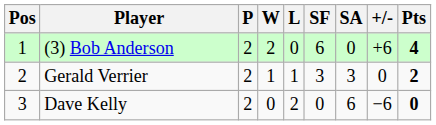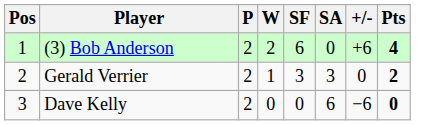 <table class="wikitable" style="text-align:center; margin: 1em auto 1em auto, align:left">
 <tr>
 <th width=20>Pos</th>
 <th width=168>Player</th>
 <th width=3>P</th>
 <th width=3>W</th>
-<th width=3>L</th>
 <th width=20>SF</th>
 <th width=20>SA</th>
 <th width=20>+/-</th>
 <th width=20>Pts</th>
 </tr>
 <tr align=center style="background: #ccffcc;">
 <td>1</td>
 <td align="left"> (3) <a href='#'>Bob Anderson</a></td>
 <td>2</td>
 <td>2</td>
-<td>0</td>
 <td>6</td>
 <td>0</td>
 <td>+6</td>
 <td><strong>4</strong></td>
 </tr>
 <tr align=center>
 <td>2</td>
 <td align="left"> Gerald Verrier</td>
 <td>2</td>
-<td>1</td>
 <td>1</td>
 <td>3</td>
 <td>3</td>
 <td>0</td>
 <td><strong>2</strong></td>
 </tr>
 <tr align=center>
 <td>3</td>
 <td align="left"> Dave Kelly</td>
 <td>2</td>
 <td>0</td>
-<td>2</td>
 <td>0</td>
 <td>6</td>
 <td>−6</td>
 <td><strong>0</strong></td>
 </tr>
 </table>
